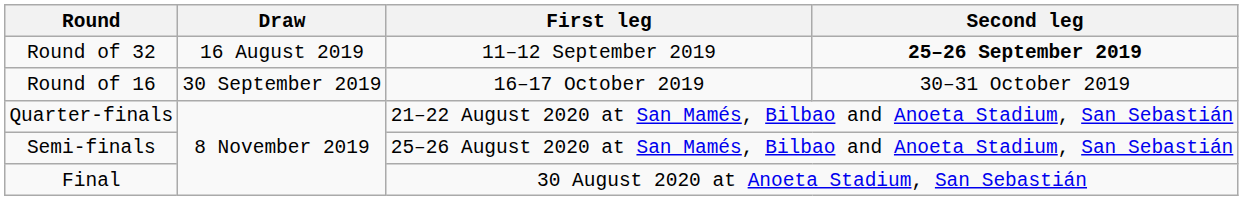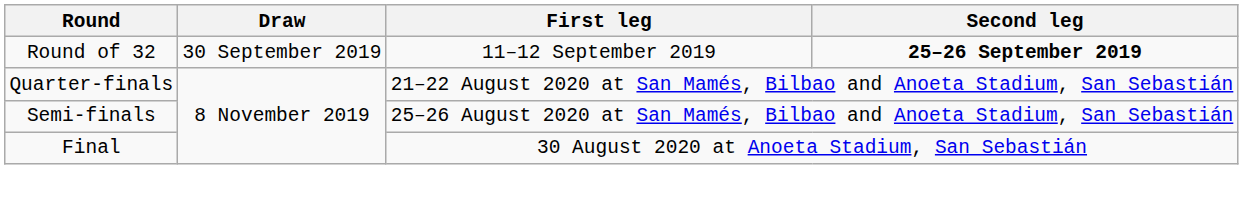 <table class="wikitable" style=text-align:center>
 <tr>
 <th>Round</th>
 <th>Draw</th>
 <th>First leg</th>
 <th>Second leg</th>
 </tr>
 <tr>
 <td>Round of 32</td>
-<td>16 August 2019</td>
+<td>30 September 2019</td>
 <td>11–12 September 2019</td>
 <td><strong>25–26 September 2019</strong></td>
-</tr>
-<tr>
-<td>Round of 16</td>
-<td>30 September 2019</td>
-<td>16–17 October 2019</td>
-<td>30–31 October 2019</td>
 </tr>
 <tr>
 <td>Quarter-finals</td>
 <td rowspan=3>8 November 2019</td>
 <td colspan=2>21–22 August 2020 at <a href='#'>San Mamés</a>, <a href='#'>Bilbao</a> and <a href='#'>Anoeta Stadium</a>, <a href='#'>San Sebastián</a></td>
 </tr>
 <tr>
 <td>Semi-finals</td>
 <td colspan=2>25–26 August 2020 at <a href='#'>San Mamés</a>, <a href='#'>Bilbao</a> and <a href='#'>Anoeta Stadium</a>, <a href='#'>San Sebastián</a></td>
 </tr>
 <tr>
 <td>Final</td>
 <td colspan=2>30 August 2020 at <a href='#'>Anoeta Stadium</a>, <a href='#'>San Sebastián</a></td>
 </tr>
 </table>
